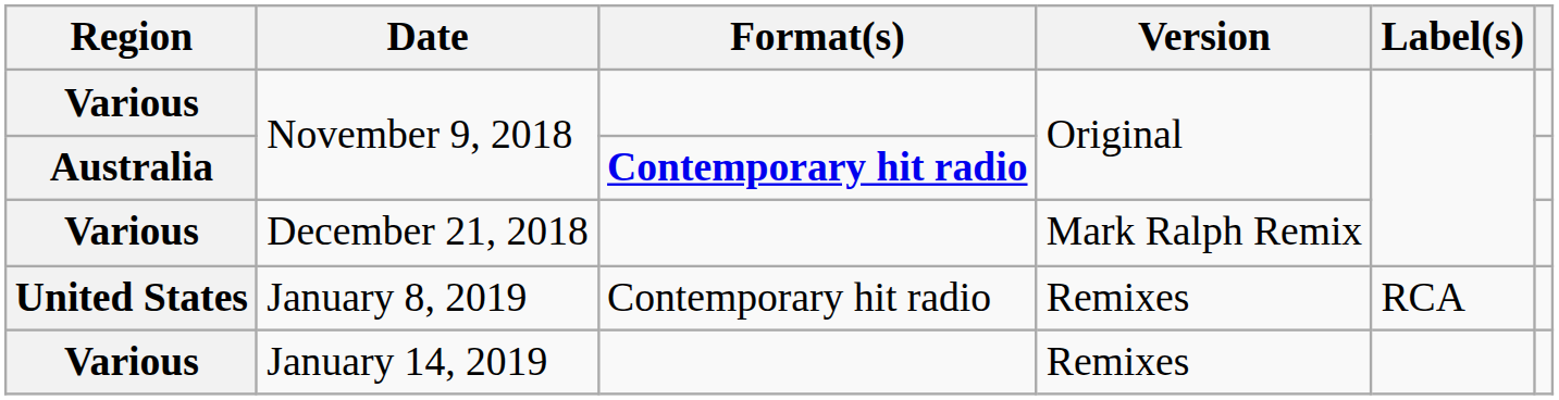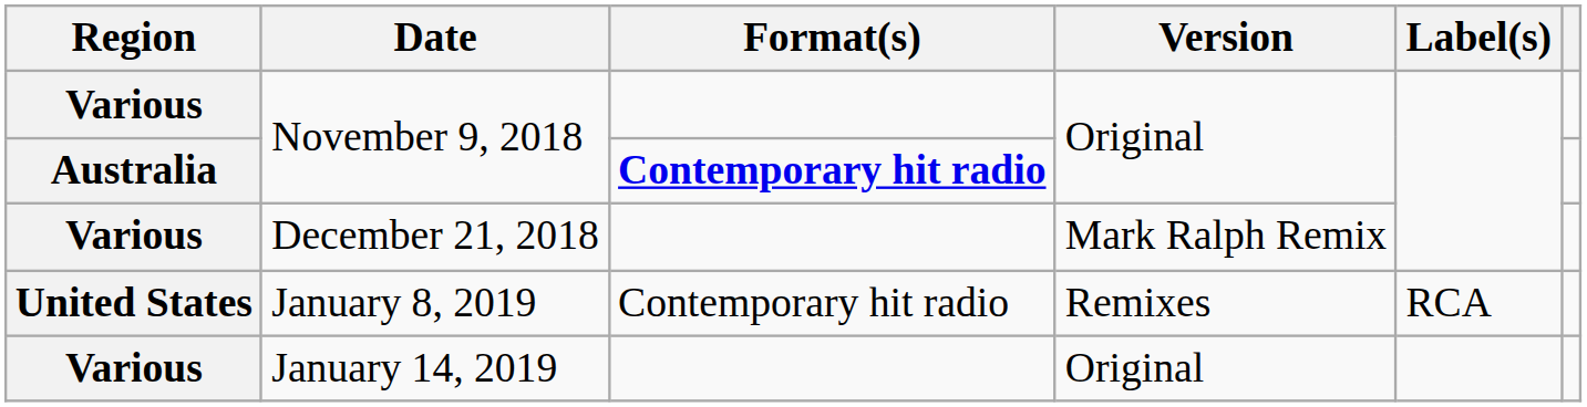 <table class="wikitable plainrowheaders">
 <tr>
 <th scope="col">Region</th>
 <th scope="col">Date</th>
 <th scope="col">Format(s)</th>
 <th scope="col">Version</th>
 <th scope="col">Label(s)</th>
 <th scope="col"></th>
 </tr>
 <tr>
 <th scope="row">Various</th>
 <td rowspan=2>November 9, 2018</td>
 <td></td>
 <td rowspan=2>Original</td>
 <td rowspan=3></td>
 <td style="text-align:center;"></td>
 </tr>
 <tr>
 <th scope="row">Australia</th>
 <td><strong><a href='#'>Contemporary hit radio</a></strong></td>
 <td style="text-align:center;"></td>
 </tr>
 <tr>
 <th scope="row">Various</th>
 <td>December 21, 2018</td>
 <td></td>
 <td>Mark Ralph Remix</td>
 <td style="text-align:center;"></td>
 </tr>
 <tr>
 <th scope="row">United States</th>
 <td>January 8, 2019</td>
 <td>Contemporary hit radio</td>
 <td>Remixes</td>
 <td>RCA</td>
 <td style="text-align:center;"></td>
 </tr>
 <tr>
 <th scope="row">Various</th>
 <td>January 14, 2019</td>
 <td></td>
-<td>Remixes</td>
+<td>Original</td>
 <td></td>
 <td style="text-align:center;"></td>
 </tr>
 </table>
